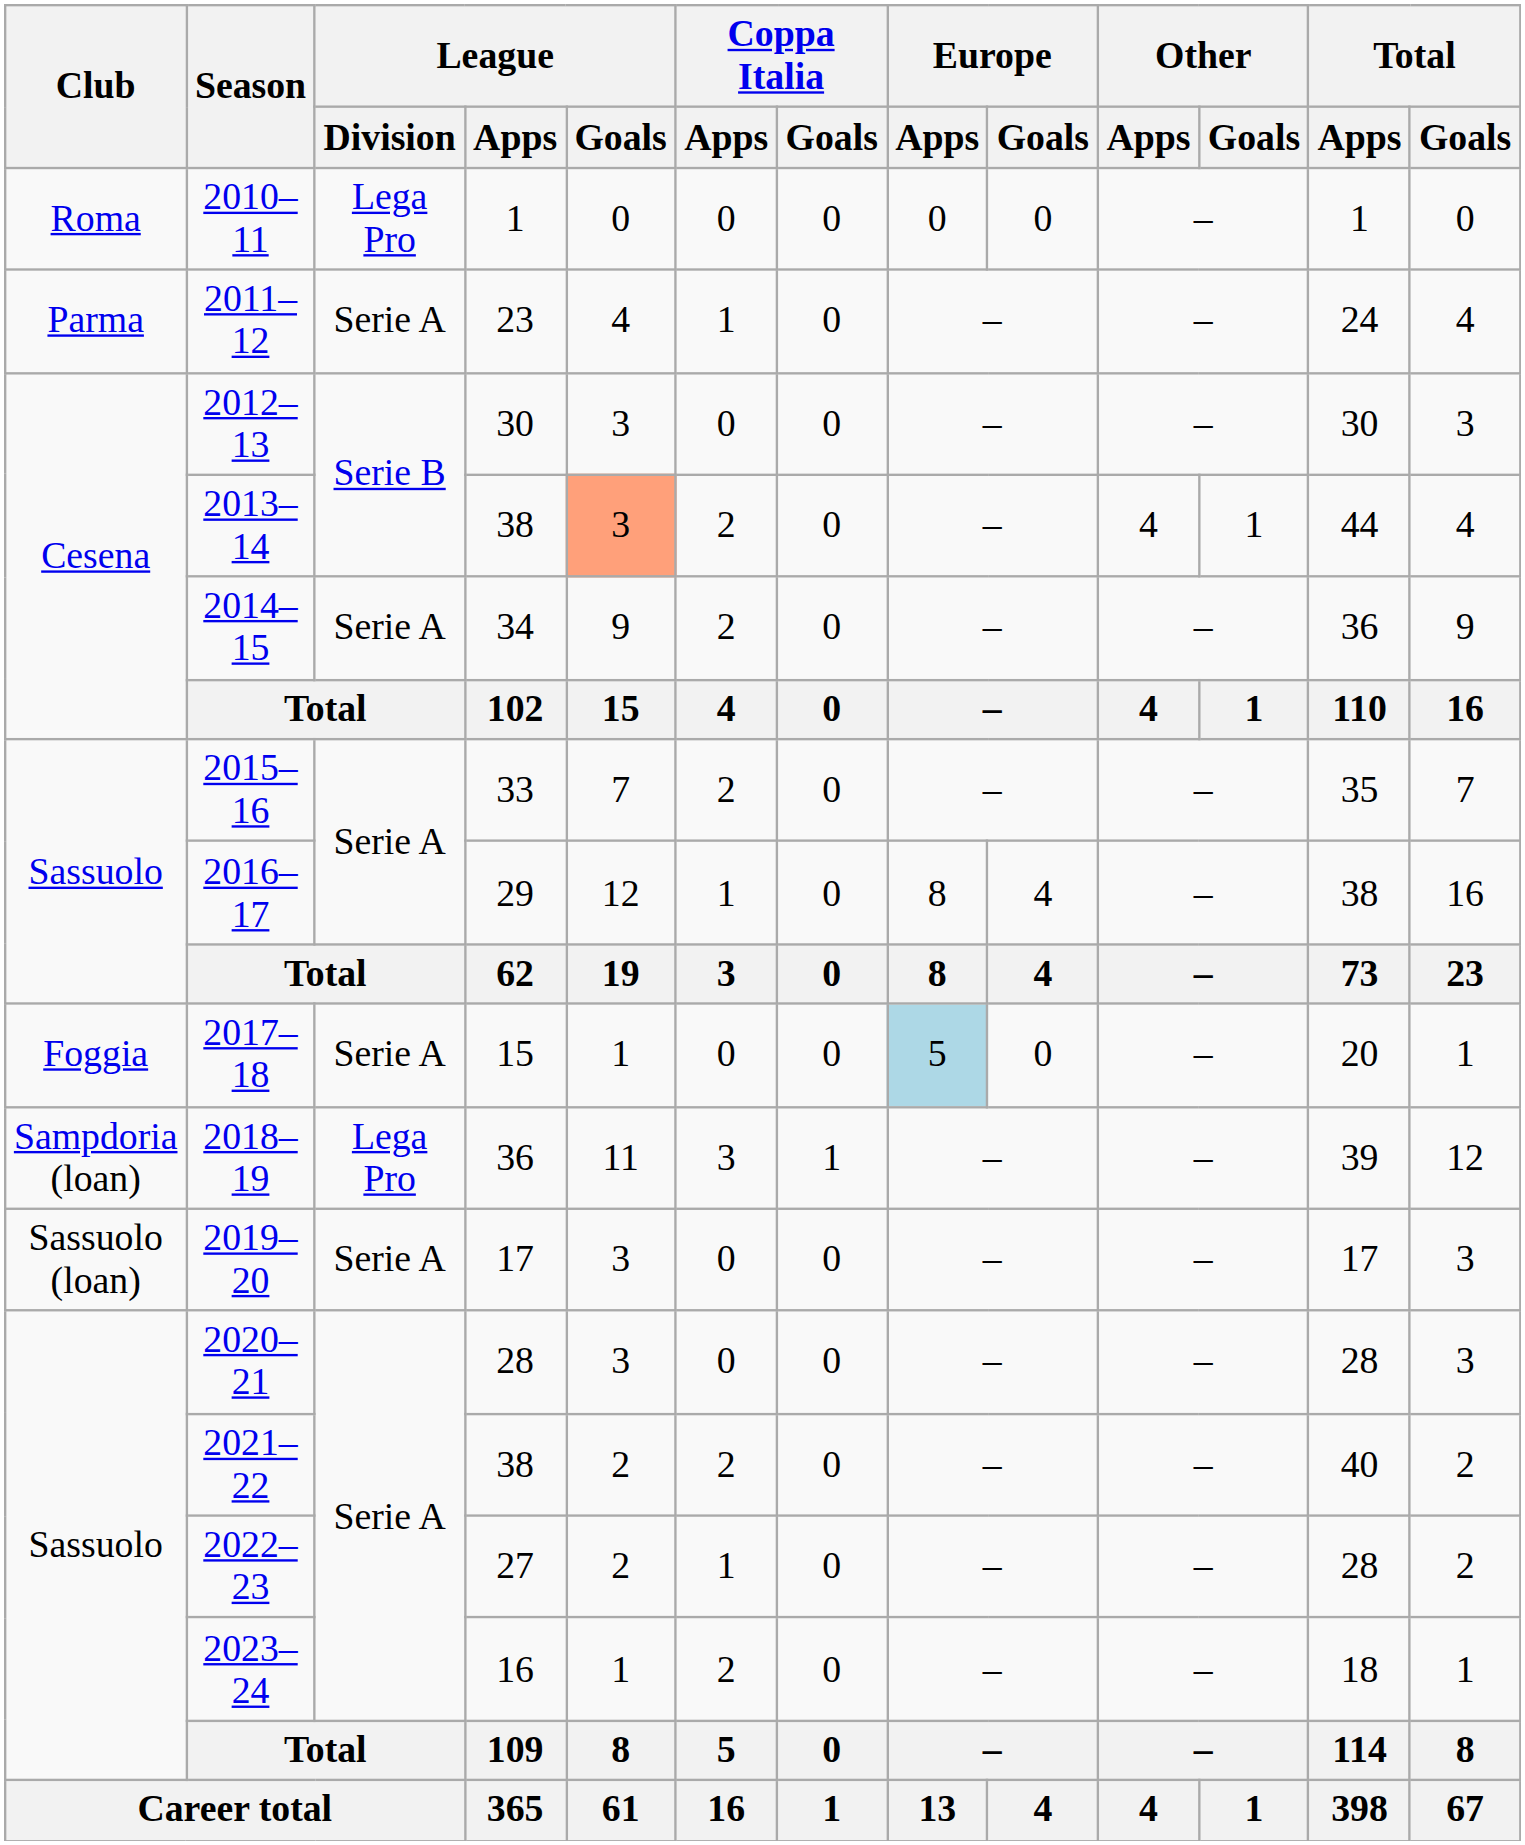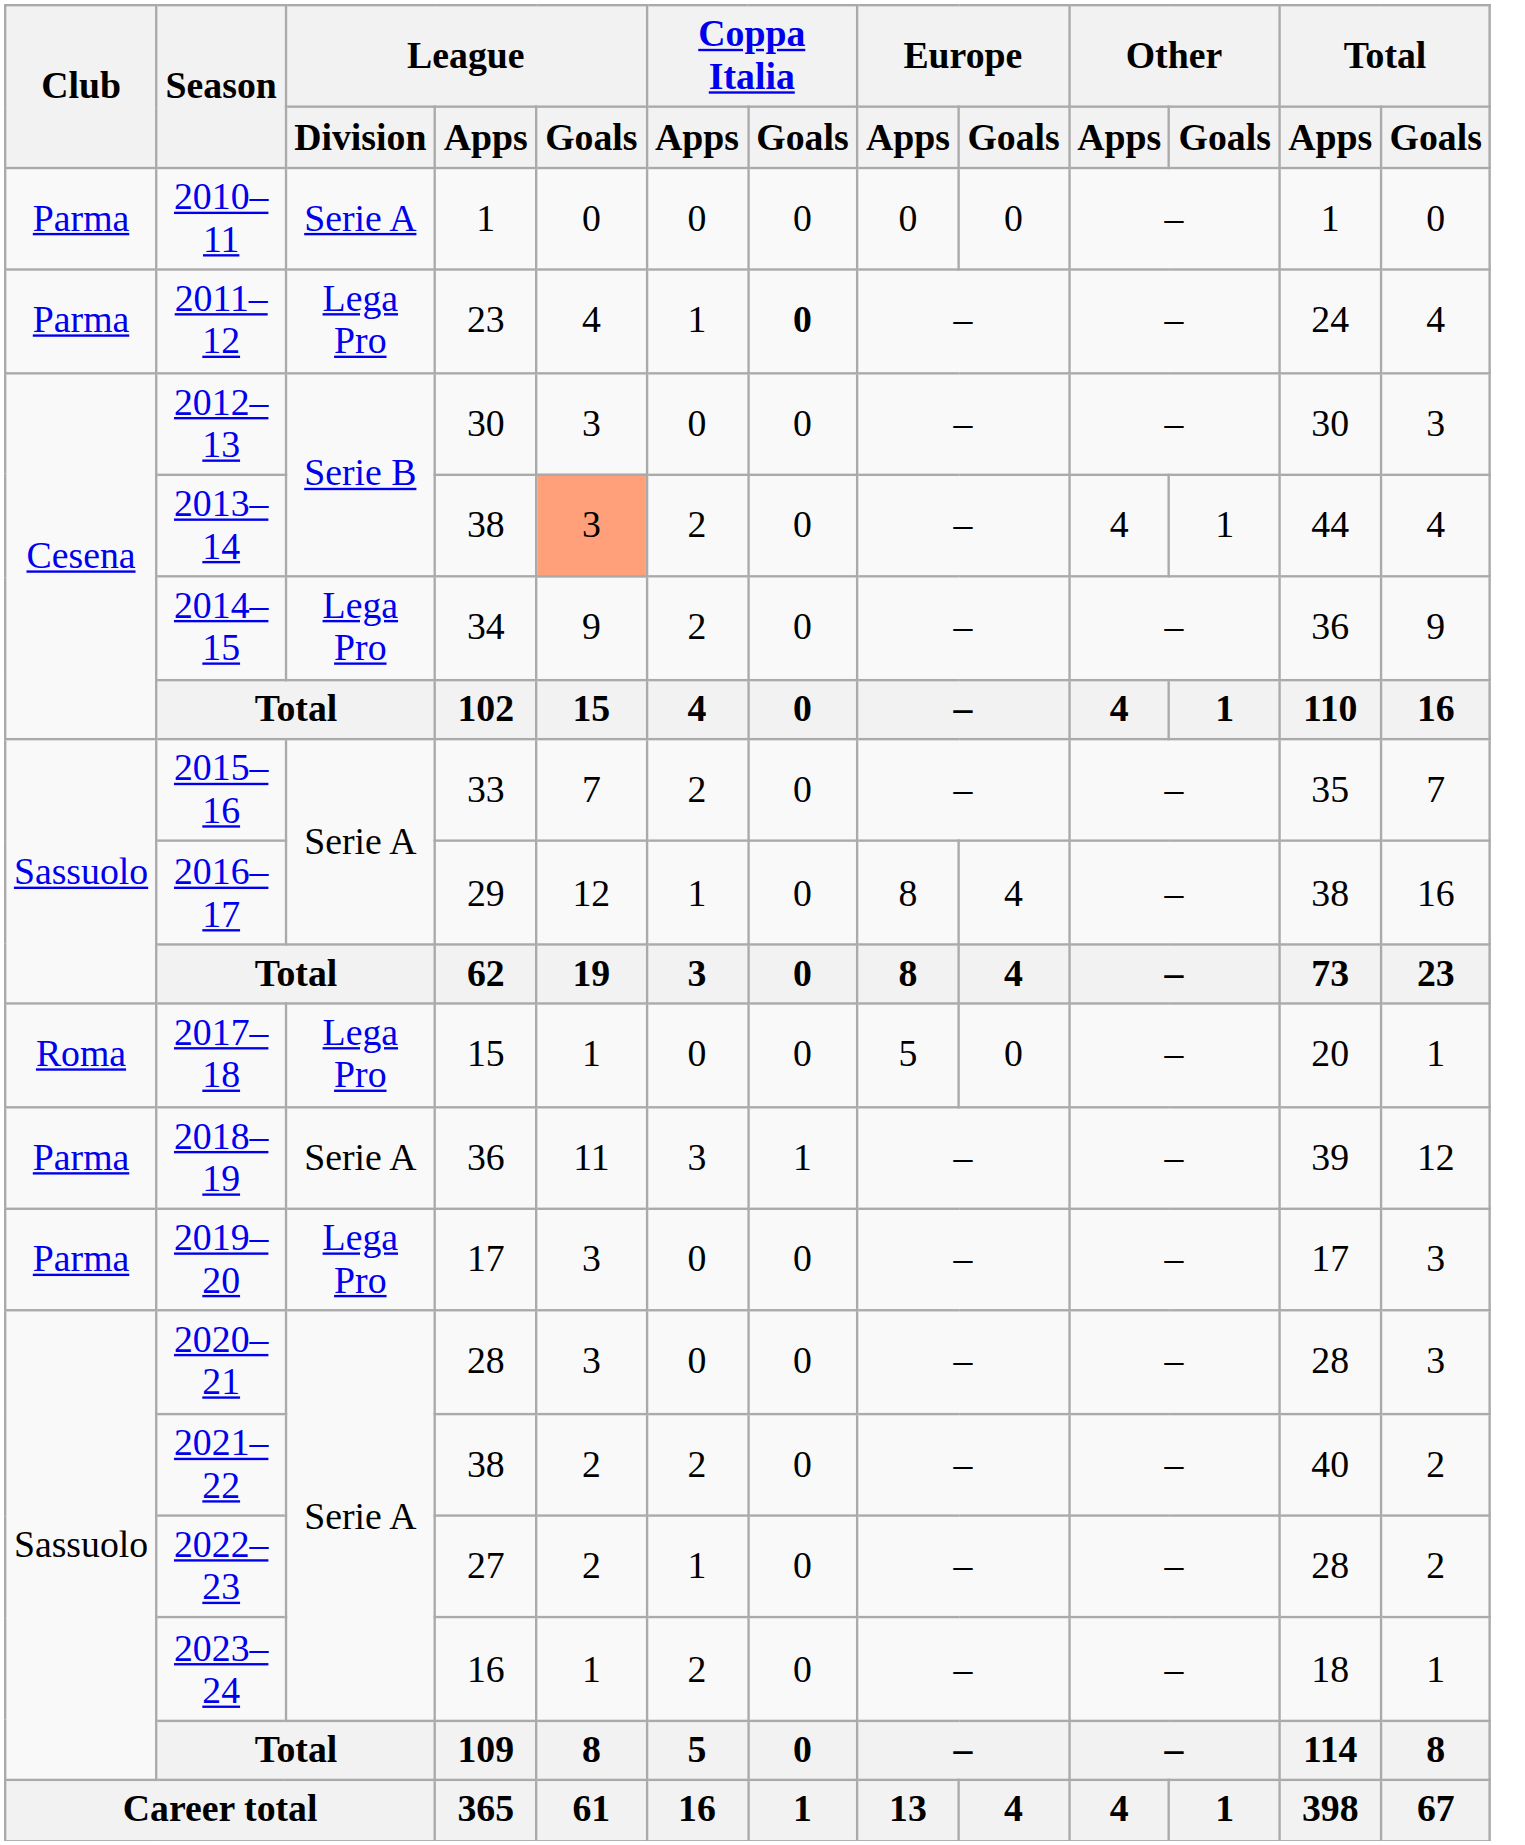 <table class="wikitable" style="text-align: center">
 <tr>
 <th rowspan="2">Club</th>
 <th rowspan="2">Season</th>
 <th colspan="3">League</th>
 <th colspan="2"><a href='#'>Coppa Italia</a></th>
 <th colspan="2">Europe</th>
 <th colspan="2">Other</th>
 <th colspan="2">Total</th>
 </tr>
 <tr>
 <th>Division</th>
 <th>Apps</th>
 <th>Goals</th>
 <th>Apps</th>
 <th>Goals</th>
 <th>Apps</th>
 <th>Goals</th>
 <th>Apps</th>
 <th>Goals</th>
 <th>Apps</th>
 <th>Goals</th>
 </tr>
 <tr>
-<td><a href='#'>Roma</a></td>
+<td><a href='#'>Parma</a></td>
 <td><a href='#'>2010–11</a></td>
-<td><a href='#'>Lega Pro</a></td>
+<td><a href='#'>Serie A</a></td>
 <td>1</td>
 <td>0</td>
 <td>0</td>
 <td>0</td>
 <td>0</td>
 <td>0</td>
 <td colspan="2">–</td>
 <td>1</td>
 <td>0</td>
 </tr>
 <tr>
 <td><a href='#'>Parma</a></td>
 <td><a href='#'>2011–12</a></td>
-<td>Serie A</td>
+<td><a href='#'>Lega Pro</a></td>
 <td>23</td>
 <td>4</td>
 <td>1</td>
-<td>0</td>
+<td><strong>0</strong></td>
 <td colspan="2">–</td>
 <td colspan="2">–</td>
 <td>24</td>
 <td>4</td>
 </tr>
 <tr>
 <td rowspan="4"><a href='#'>Cesena</a></td>
 <td><a href='#'>2012–13</a></td>
 <td rowspan="2"><a href='#'>Serie B</a></td>
 <td>30</td>
 <td>3</td>
 <td>0</td>
 <td>0</td>
 <td colspan="2">–</td>
 <td colspan="2">–</td>
 <td>30</td>
 <td>3</td>
 </tr>
 <tr>
 <td><a href='#'>2013–14</a></td>
 <td>38</td>
 <td style="background: lightsalmon;">3</td>
 <td>2</td>
 <td>0</td>
 <td colspan="2">–</td>
 <td>4</td>
 <td>1</td>
 <td>44</td>
 <td>4</td>
 </tr>
 <tr>
 <td><a href='#'>2014–15</a></td>
-<td>Serie A</td>
+<td><a href='#'>Lega Pro</a></td>
 <td>34</td>
 <td>9</td>
 <td>2</td>
 <td>0</td>
 <td colspan="2">–</td>
 <td colspan="2">–</td>
 <td>36</td>
 <td>9</td>
 </tr>
 <tr>
 <th colspan="2">Total</th>
 <th>102</th>
 <th>15</th>
 <th>4</th>
 <th>0</th>
 <th colspan="2">–</th>
 <th>4</th>
 <th>1</th>
 <th>110</th>
 <th>16</th>
 </tr>
 <tr>
 <td rowspan="3"><a href='#'>Sassuolo</a></td>
 <td><a href='#'>2015–16</a></td>
 <td rowspan="2">Serie A</td>
 <td>33</td>
 <td>7</td>
 <td>2</td>
 <td>0</td>
 <td colspan="2">–</td>
 <td colspan="2">–</td>
 <td>35</td>
 <td>7</td>
 </tr>
 <tr>
 <td><a href='#'>2016–17</a></td>
 <td>29</td>
 <td>12</td>
 <td>1</td>
 <td>0</td>
 <td>8</td>
 <td>4</td>
 <td colspan="2">–</td>
 <td>38</td>
 <td>16</td>
 </tr>
 <tr>
 <th colspan="2">Total</th>
 <th>62</th>
 <th>19</th>
 <th>3</th>
 <th>0</th>
 <th>8</th>
 <th>4</th>
 <th colspan="2">–</th>
 <th>73</th>
 <th>23</th>
 </tr>
 <tr>
-<td><a href='#'>Foggia</a></td>
+<td><a href='#'>Roma</a></td>
 <td><a href='#'>2017–18</a></td>
-<td>Serie A</td>
+<td><a href='#'>Lega Pro</a></td>
 <td>15</td>
 <td>1</td>
 <td>0</td>
 <td>0</td>
-<td style="background: lightblue;">5</td>
+<td>5</td>
 <td>0</td>
 <td colspan="2">–</td>
 <td>20</td>
 <td>1</td>
 </tr>
 <tr>
-<td><a href='#'>Sampdoria</a> (loan)</td>
+<td><a href='#'>Parma</a></td>
 <td><a href='#'>2018–19</a></td>
-<td><a href='#'>Lega Pro</a></td>
+<td>Serie A</td>
 <td>36</td>
 <td>11</td>
 <td>3</td>
 <td>1</td>
 <td colspan="2">–</td>
 <td colspan="2">–</td>
 <td>39</td>
 <td>12</td>
 </tr>
 <tr>
-<td>Sassuolo (loan)</td>
+<td><a href='#'>Parma</a></td>
 <td><a href='#'>2019–20</a></td>
-<td>Serie A</td>
+<td><a href='#'>Lega Pro</a></td>
 <td>17</td>
 <td>3</td>
 <td>0</td>
 <td>0</td>
 <td colspan="2">–</td>
 <td colspan="2">–</td>
 <td>17</td>
 <td>3</td>
 </tr>
 <tr>
 <td rowspan="5">Sassuolo</td>
 <td><a href='#'>2020–21</a></td>
 <td rowspan="4">Serie A</td>
 <td>28</td>
 <td>3</td>
 <td>0</td>
 <td>0</td>
 <td colspan="2">–</td>
 <td colspan="2">–</td>
 <td>28</td>
 <td>3</td>
 </tr>
 <tr>
 <td><a href='#'>2021–22</a></td>
 <td>38</td>
 <td>2</td>
 <td>2</td>
 <td>0</td>
 <td colspan="2">–</td>
 <td colspan="2">–</td>
 <td>40</td>
 <td>2</td>
 </tr>
 <tr>
 <td><a href='#'>2022–23</a></td>
 <td>27</td>
 <td>2</td>
 <td>1</td>
 <td>0</td>
 <td colspan="2">–</td>
 <td colspan="2">–</td>
 <td>28</td>
 <td>2</td>
 </tr>
 <tr>
 <td><a href='#'>2023–24</a></td>
 <td>16</td>
 <td>1</td>
 <td>2</td>
 <td>0</td>
 <td colspan="2">–</td>
 <td colspan="2">–</td>
 <td>18</td>
 <td>1</td>
 </tr>
 <tr>
 <th colspan="2">Total</th>
 <th>109</th>
 <th>8</th>
 <th>5</th>
 <th>0</th>
 <th colspan="2">–</th>
 <th colspan="2">–</th>
 <th>114</th>
 <th>8</th>
 </tr>
 <tr>
 <th colspan="3">Career total</th>
 <th>365</th>
 <th>61</th>
 <th>16</th>
 <th>1</th>
 <th>13</th>
 <th>4</th>
 <th>4</th>
 <th>1</th>
 <th>398</th>
 <th>67</th>
 </tr>
 </table>
